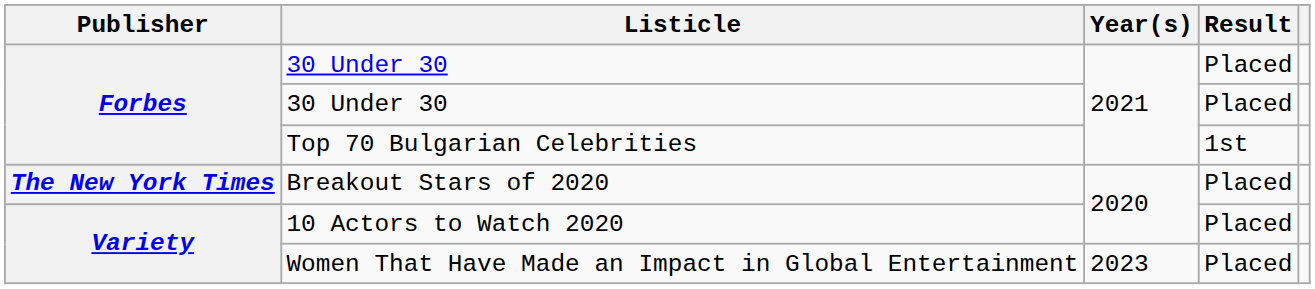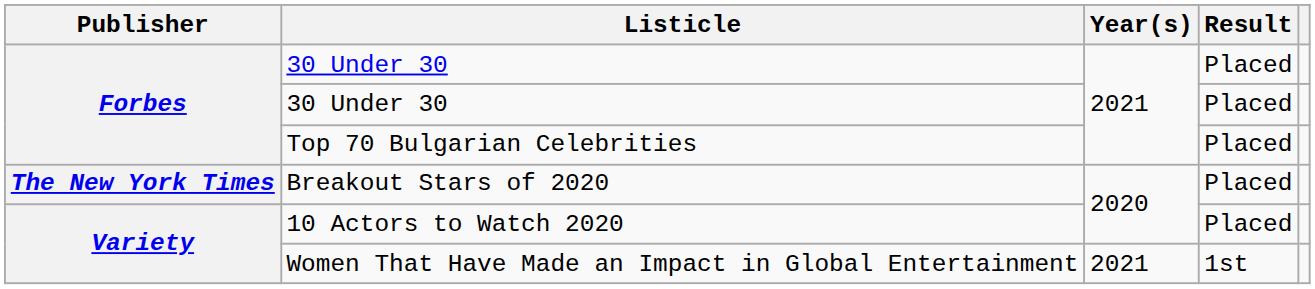 <table class="wikitable plainrowheaders sortable" style="margin-right: 0;">
 <tr>
 <th scope="col">Publisher</th>
 <th scope="col">Listicle</th>
 <th scope="col">Year(s)</th>
 <th scope="col">Result</th>
 <th scope="col" class="unsortable"></th>
 </tr>
 <tr>
 <th scope="row" rowspan="3"><em><a href='#'>Forbes</a></em></th>
 <td><a href='#'>30 Under 30</a> </td>
 <td rowspan="3">2021</td>
 <td>Placed</td>
 <td style="text-align:center;"></td>
 </tr>
 <tr>
 <td>30 Under 30 </td>
 <td>Placed</td>
 <td style="text-align:center;"></td>
 </tr>
 <tr>
 <td>Top 70 Bulgarian Celebrities</td>
-<td>1st</td>
+<td>Placed</td>
 <td style="text-align:center;"></td>
 </tr>
 <tr>
 <th scope="row"><em><a href='#'>The New York Times</a></em></th>
 <td>Breakout Stars of 2020</td>
 <td rowspan="2">2020</td>
 <td>Placed</td>
 <td style="text-align:center;"></td>
 </tr>
 <tr>
 <th scope="row" rowspan="2"><em><a href='#'>Variety</a></em></th>
 <td>10 Actors to Watch 2020</td>
 <td>Placed</td>
 <td style="text-align:center;"></td>
 </tr>
 <tr>
 <td>Women That Have Made an Impact in Global Entertainment</td>
-<td>2023</td>
-<td>Placed</td>
+<td>2021</td>
+<td>1st</td>
 <td style="text-align:center;"></td>
 </tr>
 </table>
